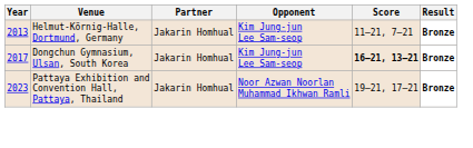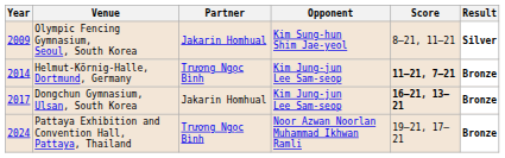 <table class="sortable wikitable" style="font-size: 90%;">
 <tr>
 <th>Year</th>
 <th>Venue</th>
 <th>Partner</th>
 <th>Opponent</th>
 <th>Score</th>
 <th>Result</th>
 </tr>
 <tr style="background:#F3E6D7">
-<td align="center"><a href='#'>2013</a></td>
+<td align="center"><a href='#'>2009</a></td>
+<td align="left">Olympic Fencing Gymnasium,<br><a href='#'>Seoul</a>, South Korea</td>
+<td align="left"> <a href='#'>Jakarin Homhual</a></td>
+<td align="left"> <a href='#'>Kim Sung-hun</a><br> <a href='#'>Shim Jae-yeol</a></td>
+<td align="left">8–21, 11–21</td>
+<td style="text-align:left; background:white"> <strong>Silver</strong></td>
+</tr>
+<tr style="background:#F3E6D7">
+<td align="center"><a href='#'>2014</a></td>
 <td align="left">Helmut-Körnig-Halle,<br><a href='#'>Dortmund</a>, Germany</td>
-<td align="left"> Jakarin Homhual</td>
+<td align="left"> <a href='#'>Trương Ngọc Bình</a></td>
 <td align="left"> <a href='#'>Kim Jung-jun</a><br> <a href='#'>Lee Sam-seop</a></td>
-<td align="left">11–21, 7–21</td>
+<td align="left"><strong>11–21, 7–21</strong></td>
 <td style="text-align:left; background:white"> <strong>Bronze</strong></td>
 </tr>
 <tr style="background:#F3E6D7">
 <td align="center"><a href='#'>2017</a></td>
 <td align="left">Dongchun Gymnasium,<br><a href='#'>Ulsan</a>, South Korea</td>
 <td align="left"> Jakarin Homhual</td>
 <td align="left"> <a href='#'>Kim Jung-jun</a><br> <a href='#'>Lee Sam-seop</a></td>
 <td align="left"><strong>16–21, 13–21</strong></td>
 <td style="text-align:left; background:white"> <strong>Bronze</strong></td>
 </tr>
 <tr style="background:#F3E6D7">
-<td align="center"><a href='#'>2023</a></td>
+<td align="center"><a href='#'>2024</a></td>
 <td align="left">Pattaya Exhibition and<br>Convention Hall,<br><a href='#'>Pattaya</a>, Thailand</td>
-<td align="left"> Jakarin Homhual</td>
+<td align="left"> <a href='#'>Trương Ngọc Bình</a></td>
 <td align="left"> <a href='#'>Noor Azwan Noorlan</a><br> <a href='#'>Muhammad Ikhwan Ramli</a></td>
 <td align="left">19–21, 17–21</td>
 <td style="text-align:left; background:white"> <strong>Bronze</strong></td>
 </tr>
 </table>
